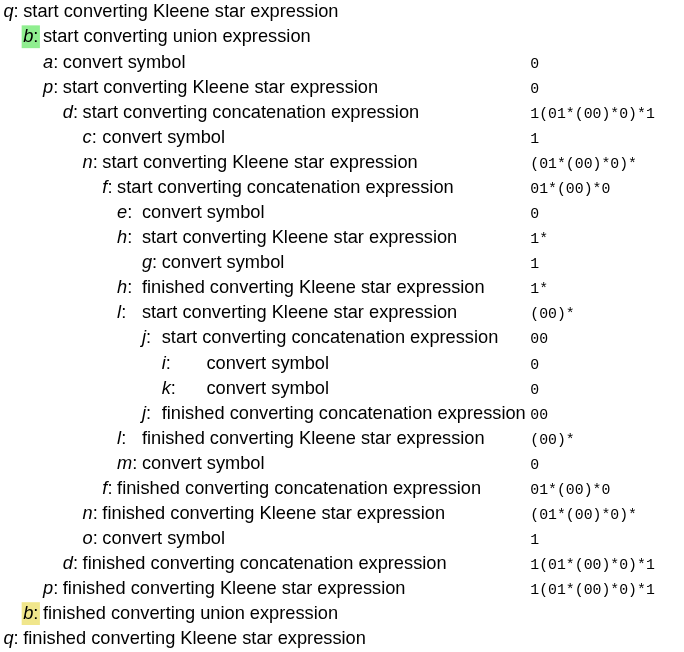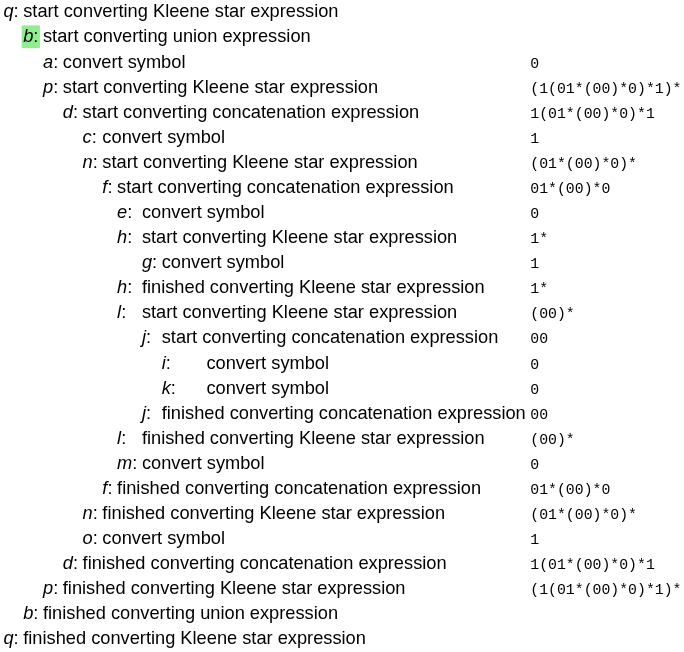 <table>
 <tr>
 <td><em>q</em>:</td>
 <td colspan=9>start converting Kleene star expression</td>
 <td><code></code></td>
 </tr>
 <tr>
 <td></td>
 <td style="background: lightgreen;"><em>b</em>:</td>
 <td colspan=8>start converting union expression</td>
 <td><code></code></td>
 </tr>
 <tr>
 <td></td>
 <td></td>
 <td><em>a</em>:</td>
 <td colspan=7>convert symbol</td>
 <td><code>0</code></td>
 </tr>
 <tr>
 <td></td>
 <td></td>
 <td><em>p</em>:</td>
 <td colspan=7>start converting Kleene star expression</td>
-<td><code>0</code></td>
+<td><code>(1(01*(00)*0)*1)*</code></td>
 </tr>
 <tr>
 <td></td>
 <td></td>
 <td></td>
 <td><em>d</em>:</td>
 <td colspan=6>start converting concatenation expression</td>
 <td><code>1(01*(00)*0)*1</code></td>
 </tr>
 <tr>
 <td></td>
 <td></td>
 <td></td>
 <td></td>
 <td><em>c</em>:</td>
 <td colspan=5>convert symbol</td>
 <td><code>1</code></td>
 </tr>
 <tr>
 <td></td>
 <td></td>
 <td></td>
 <td></td>
 <td><em>n</em>:</td>
 <td colspan=5>start converting Kleene star expression</td>
 <td><code>(01*(00)*0)*</code></td>
 </tr>
 <tr>
 <td></td>
 <td></td>
 <td></td>
 <td></td>
 <td></td>
 <td><em>f</em>:</td>
 <td colspan=4>start converting concatenation expression</td>
 <td><code>01*(00)*0</code></td>
 </tr>
 <tr>
 <td></td>
 <td></td>
 <td></td>
 <td></td>
 <td></td>
 <td></td>
 <td><em>e</em>:</td>
 <td colspan=3>convert symbol</td>
 <td><code>0</code></td>
 </tr>
 <tr>
 <td></td>
 <td></td>
 <td></td>
 <td></td>
 <td></td>
 <td></td>
 <td><em>h</em>:</td>
 <td colspan=3>start converting Kleene star expression</td>
 <td><code>1*</code></td>
 </tr>
 <tr>
 <td></td>
 <td></td>
 <td></td>
 <td></td>
 <td></td>
 <td></td>
 <td></td>
 <td><em>g</em>:</td>
 <td colspan=2>convert symbol</td>
 <td><code>1</code></td>
 </tr>
 <tr>
 <td></td>
 <td></td>
 <td></td>
 <td></td>
 <td></td>
 <td></td>
 <td><em>h</em>:</td>
 <td colspan=3>finished converting Kleene star expression</td>
 <td><code>1*</code></td>
 </tr>
 <tr>
 <td></td>
 <td></td>
 <td></td>
 <td></td>
 <td></td>
 <td></td>
 <td><em>l</em>:</td>
 <td colspan=3>start converting Kleene star expression</td>
 <td><code>(00)*</code></td>
 </tr>
 <tr>
 <td></td>
 <td></td>
 <td></td>
 <td></td>
 <td></td>
 <td></td>
 <td></td>
 <td><em>j</em>:</td>
 <td colspan=2>start converting concatenation expression</td>
 <td><code>00</code></td>
 </tr>
 <tr>
 <td></td>
 <td></td>
 <td></td>
 <td></td>
 <td></td>
 <td></td>
 <td></td>
 <td></td>
 <td><em>i</em>:</td>
 <td colspan=1>convert symbol</td>
 <td><code>0</code></td>
 </tr>
 <tr>
 <td></td>
 <td></td>
 <td></td>
 <td></td>
 <td></td>
 <td></td>
 <td></td>
 <td></td>
 <td><em>k</em>:</td>
 <td colspan=1>convert symbol</td>
 <td><code>0</code></td>
 </tr>
 <tr>
 <td></td>
 <td></td>
 <td></td>
 <td></td>
 <td></td>
 <td></td>
 <td></td>
 <td><em>j</em>:</td>
 <td colspan=2 class="nowrap">finished converting concatenation expression</td>
 <td><code>00</code></td>
 </tr>
 <tr>
 <td></td>
 <td></td>
 <td></td>
 <td></td>
 <td></td>
 <td></td>
 <td><em>l</em>:</td>
 <td colspan=3>finished converting Kleene star expression</td>
 <td><code>(00)*</code></td>
 </tr>
 <tr>
 <td></td>
 <td></td>
 <td></td>
 <td></td>
 <td></td>
 <td></td>
 <td><em>m</em>:</td>
 <td colspan=3>convert symbol</td>
 <td><code>0</code></td>
 </tr>
 <tr>
 <td></td>
 <td></td>
 <td></td>
 <td></td>
 <td></td>
 <td><em>f</em>:</td>
 <td colspan=4>finished converting concatenation expression</td>
 <td><code>01*(00)*0</code></td>
 </tr>
 <tr>
 <td></td>
 <td></td>
 <td></td>
 <td></td>
 <td><em>n</em>:</td>
 <td colspan=5>finished converting Kleene star expression</td>
 <td><code>(01*(00)*0)*</code></td>
 </tr>
 <tr>
 <td></td>
 <td></td>
 <td></td>
 <td></td>
 <td><em>o</em>:</td>
 <td colspan=5>convert symbol</td>
 <td><code>1</code></td>
 </tr>
 <tr>
 <td></td>
 <td></td>
 <td></td>
 <td><em>d</em>:</td>
 <td colspan=6>finished converting concatenation expression</td>
 <td><code>1(01*(00)*0)*1</code></td>
 </tr>
 <tr>
 <td></td>
 <td></td>
 <td><em>p</em>:</td>
 <td colspan=7>finished converting Kleene star expression</td>
-<td><code>1(01*(00)*0)*1</code></td>
+<td><code>(1(01*(00)*0)*1)*</code></td>
 </tr>
 <tr>
 <td></td>
-<td style="background: khaki;"><em>b</em>:</td>
+<td><em>b</em>:</td>
 <td colspan=8>finished converting union expression</td>
 <td><code></code></td>
 </tr>
 <tr>
 <td><em>q</em>:</td>
 <td colspan=9>finished converting Kleene star expression</td>
 <td><code></code></td>
 </tr>
 </table>
